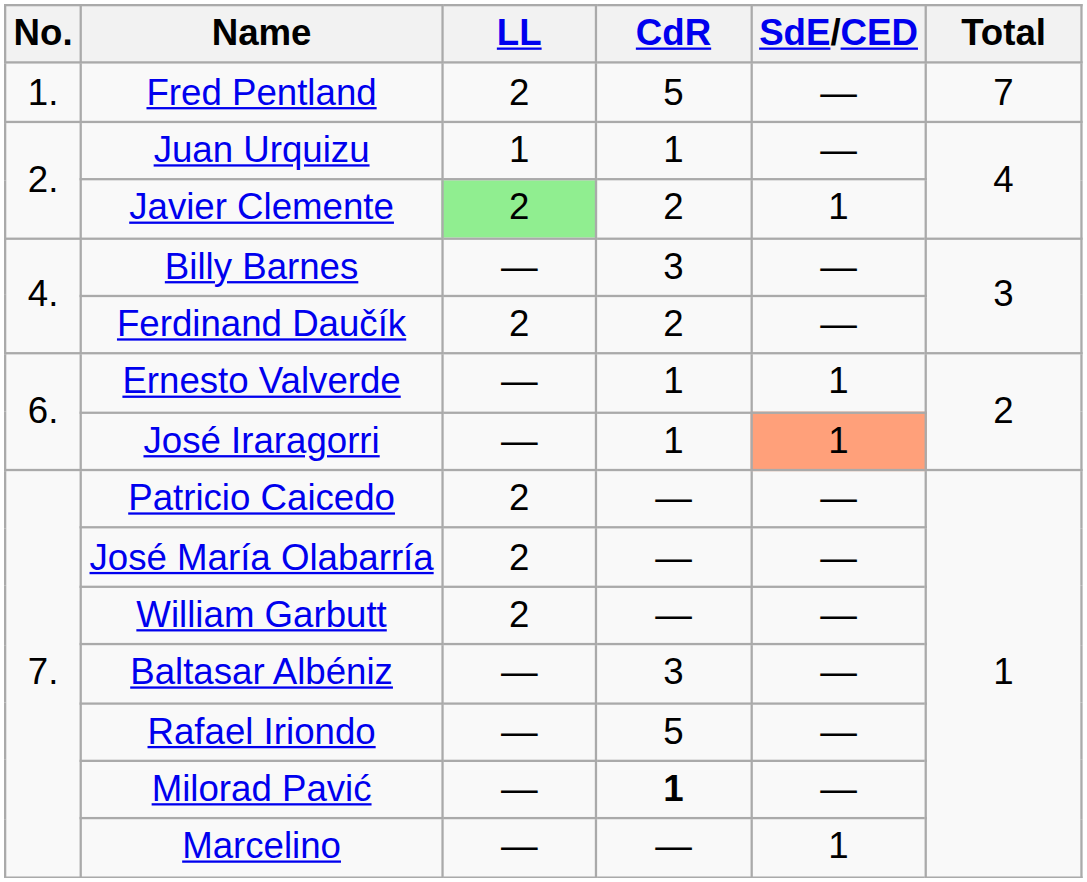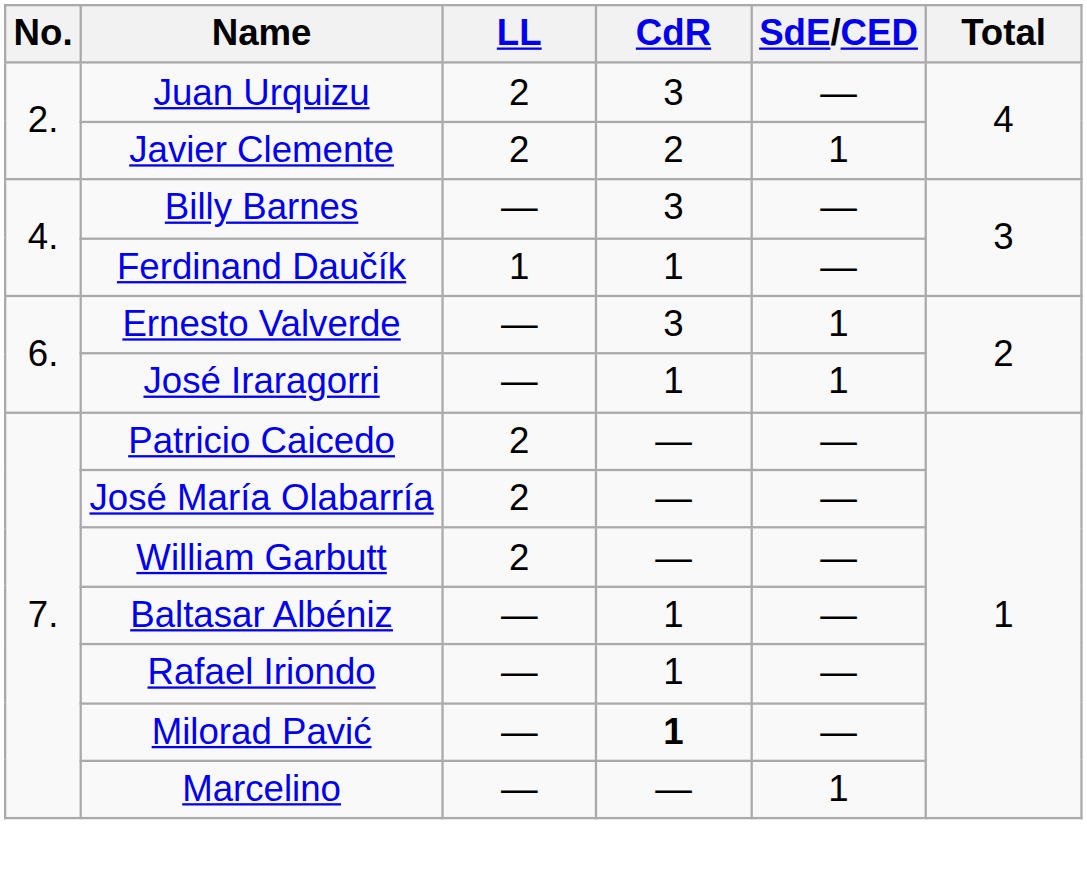 <table class="wikitable sortable" style="text-align: center;">
 <tr>
 <th>No.</th>
 <th>Name</th>
 <th width=60px><a href='#'>LL</a></th>
 <th width=60px><a href='#'>CdR</a></th>
 <th width=60px><a href='#'>SdE</a>/<a href='#'>CED</a></th>
 <th width=60px>Total</th>
 </tr>
 <tr>
-<td>1.</td>
-<td> <a href='#'>Fred Pentland</a></td>
-<td>2</td>
-<td>5</td>
-<td>—</td>
-<td>7</td>
-</tr>
-<tr>
 <td rowspan=2>2.</td>
 <td> <a href='#'>Juan Urquizu</a></td>
-<td>1</td>
-<td>1</td>
+<td>2</td>
+<td>3</td>
 <td>—</td>
 <td rowspan=2>4</td>
 </tr>
 <tr>
 <td> <a href='#'>Javier Clemente</a></td>
-<td style="background: lightgreen;">2</td>
+<td>2</td>
 <td>2</td>
 <td>1</td>
 </tr>
 <tr>
 <td rowspan=2>4.</td>
 <td> <a href='#'>Billy Barnes</a></td>
 <td>—</td>
 <td>3</td>
 <td>—</td>
 <td rowspan=2>3</td>
 </tr>
 <tr>
 <td> <a href='#'>Ferdinand Daučík</a></td>
-<td>2</td>
-<td>2</td>
+<td>1</td>
+<td>1</td>
 <td>—</td>
 </tr>
 <tr>
 <td rowspan="2">6.</td>
 <td> <a href='#'>Ernesto Valverde</a></td>
 <td>—</td>
-<td>1</td>
+<td>3</td>
 <td>1</td>
 <td rowspan="2">2</td>
 </tr>
 <tr>
 <td> <a href='#'>José Iraragorri</a></td>
 <td>—</td>
 <td>1</td>
-<td style="background: lightsalmon;">1</td>
+<td>1</td>
 </tr>
 <tr>
 <td rowspan="7">7.</td>
 <td> <a href='#'>Patricio Caicedo</a></td>
 <td>2</td>
 <td>—</td>
 <td>—</td>
 <td rowspan="7">1</td>
 </tr>
 <tr>
 <td> <a href='#'>José María Olabarría</a></td>
 <td>2</td>
 <td>—</td>
 <td>—</td>
 </tr>
 <tr>
 <td> <a href='#'>William Garbutt</a></td>
 <td>2</td>
 <td>—</td>
 <td>—</td>
 </tr>
 <tr>
 <td> <a href='#'>Baltasar Albéniz</a></td>
 <td>—</td>
-<td>3</td>
+<td>1</td>
 <td>—</td>
 </tr>
 <tr>
 <td> <a href='#'>Rafael Iriondo</a></td>
 <td>—</td>
-<td>5</td>
+<td>1</td>
 <td>—</td>
 </tr>
 <tr>
 <td> <a href='#'>Milorad Pavić</a></td>
 <td>—</td>
 <td><strong>1</strong></td>
 <td>—</td>
 </tr>
 <tr>
 <td> <a href='#'>Marcelino</a></td>
 <td>—</td>
 <td>—</td>
 <td>1</td>
 </tr>
 </table>
